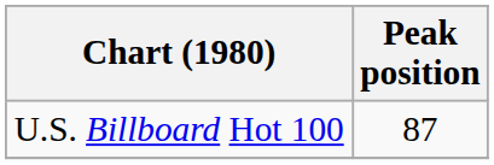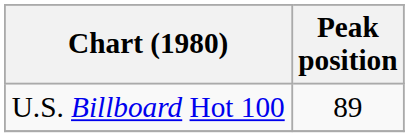 <table class="wikitable sortable">
 <tr>
 <th align="left">Chart (1980)</th>
 <th align="left">Peak<br>position</th>
 </tr>
 <tr>
 <td align="left">U.S. <em><a href='#'>Billboard</a></em> <a href='#'>Hot 100</a></td>
-<td align="center">87</td>
+<td align="center">89</td>
 </tr>
 <tr>
 </tr>
 </table>
